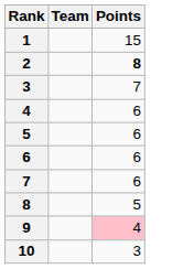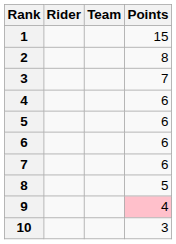 <table class="wikitable" margin-bottom:0;">
 <tr>
 <th scope="col">Rank</th>
+<th scope="col">Rider</th>
 <th scope="col">Team</th>
 <th scope="col">Points</th>
 </tr>
 <tr>
 <th scope="row">1</th>
+<td> </td>
 <td></td>
 <td align="right">15</td>
 </tr>
 <tr>
 <th scope="row">2</th>
+<td> </td>
 <td></td>
-<td align="right"><strong>8</strong></td>
+<td align="right">8</td>
 </tr>
 <tr>
 <th scope="row">3</th>
+<td></td>
 <td></td>
 <td align="right">7</td>
 </tr>
 <tr>
 <th scope="row">4</th>
 <td></td>
+<td></td>
 <td align="right">6</td>
 </tr>
 <tr>
 <th scope="row">5</th>
+<td></td>
 <td></td>
 <td align="right">6</td>
 </tr>
 <tr>
 <th scope="row">6</th>
 <td></td>
+<td></td>
 <td align="right">6</td>
 </tr>
 <tr>
 <th scope="row">7</th>
+<td></td>
 <td></td>
 <td align="right">6</td>
 </tr>
 <tr>
 <th scope="row">8</th>
 <td></td>
+<td></td>
 <td align="right">5</td>
 </tr>
 <tr>
 <th scope="row">9</th>
+<td></td>
 <td></td>
 <td align="right" style="background: pink;">4</td>
 </tr>
 <tr>
 <th scope="row">10</th>
 <td></td>
+<td></td>
 <td align="right">3</td>
 </tr>
 </table>
